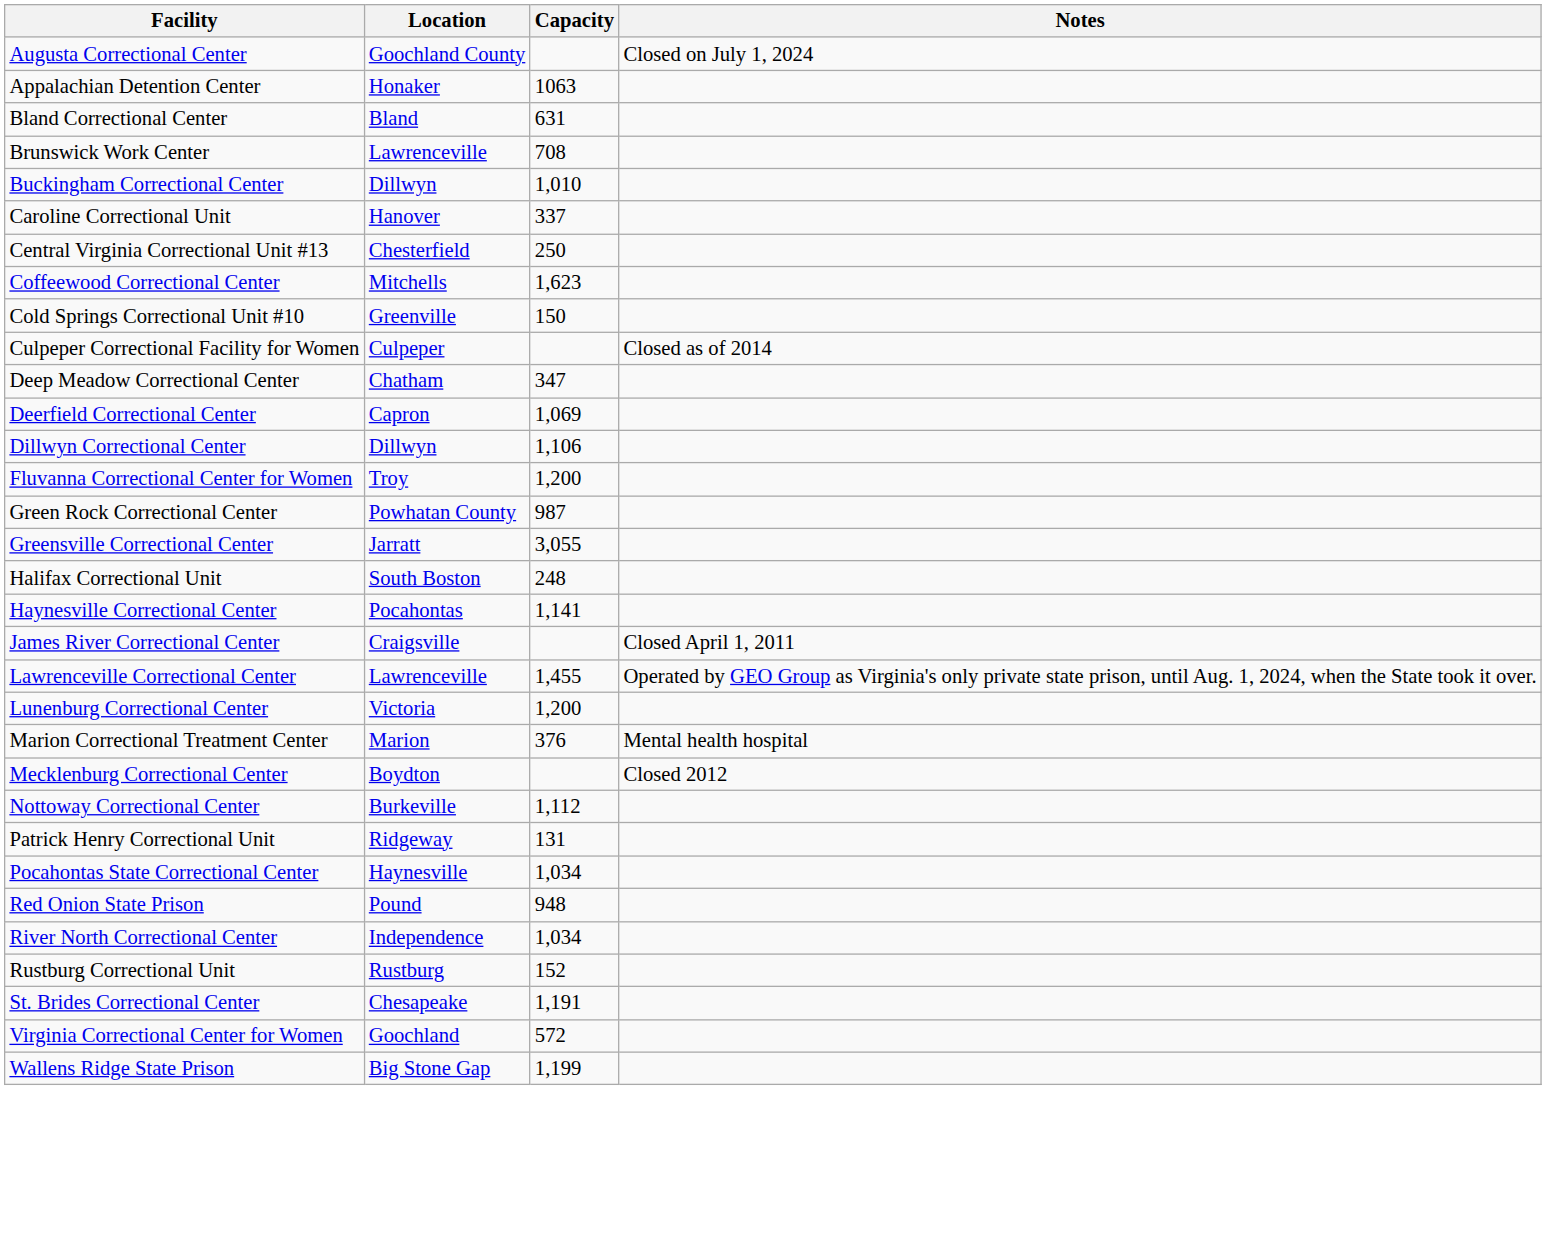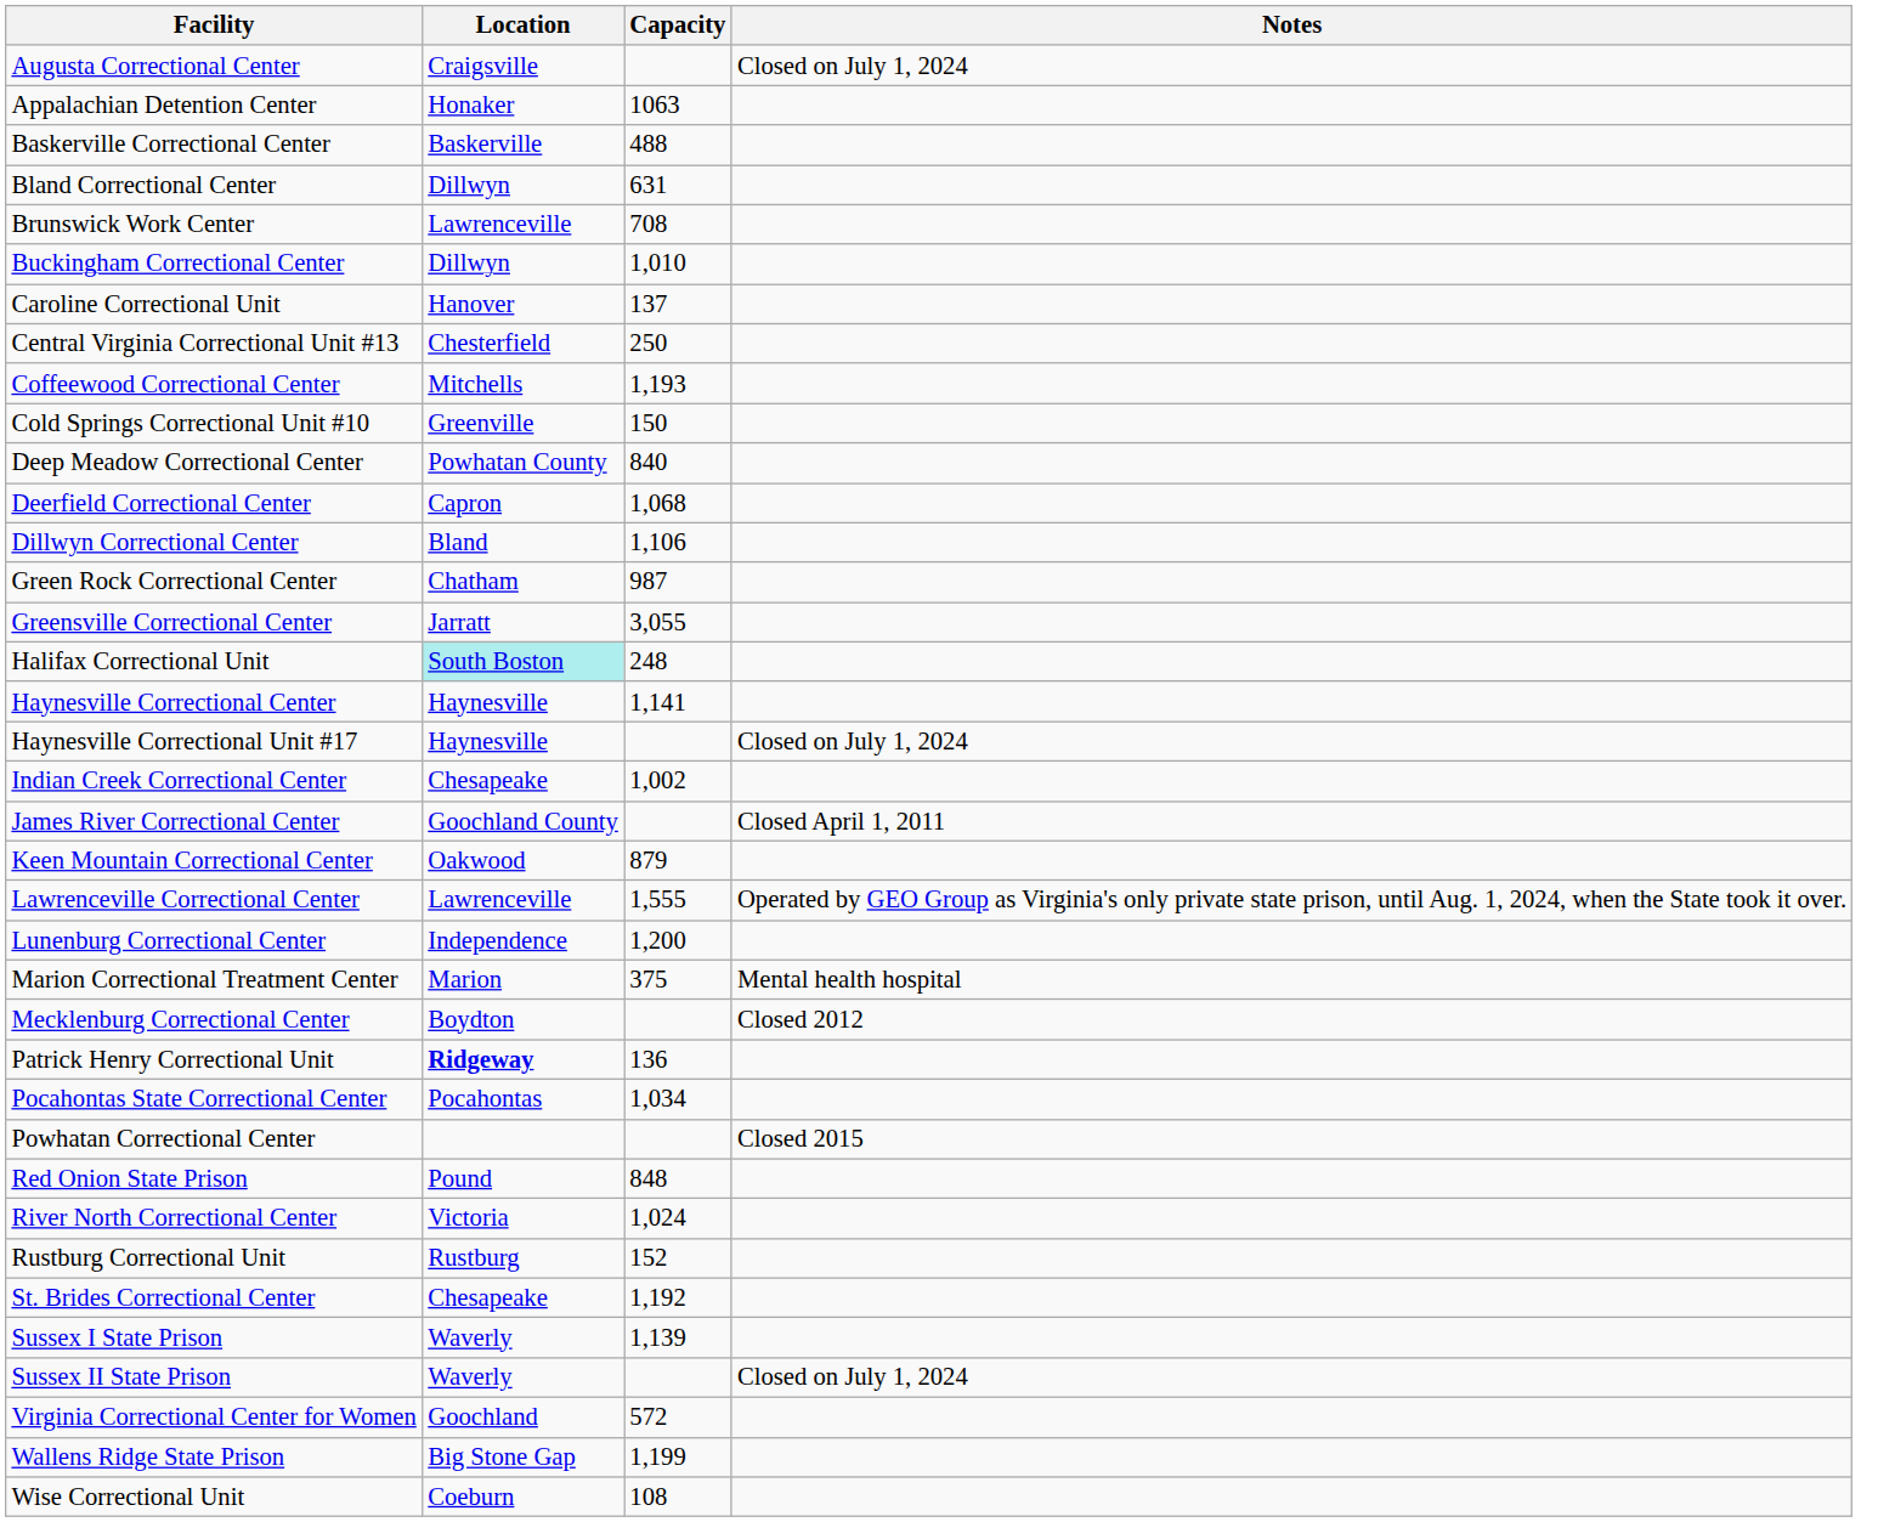 <table class="wikitable sortable">
 <tr>
 <th>Facility</th>
 <th>Location</th>
 <th>Capacity</th>
 <th>Notes</th>
 </tr>
 <tr>
 <td><a href='#'>Augusta Correctional Center</a></td>
-<td><a href='#'>Goochland County</a></td>
+<td><a href='#'>Craigsville</a></td>
 <td></td>
 <td>Closed on July 1, 2024</td>
 </tr>
 <tr>
 <td>Appalachian Detention Center</td>
 <td><a href='#'>Honaker</a></td>
 <td>1063</td>
 <td></td>
 </tr>
 <tr>
+<td>Baskerville Correctional Center</td>
+<td><a href='#'>Baskerville</a></td>
+<td>488</td>
+<td></td>
+</tr>
+<tr>
 <td>Bland Correctional Center</td>
-<td><a href='#'>Bland</a></td>
+<td><a href='#'>Dillwyn</a></td>
 <td>631</td>
 <td></td>
 </tr>
 <tr>
 <td>Brunswick Work Center</td>
 <td><a href='#'>Lawrenceville</a></td>
 <td>708</td>
 <td></td>
 </tr>
 <tr>
 <td><a href='#'>Buckingham Correctional Center</a></td>
 <td><a href='#'>Dillwyn</a></td>
 <td>1,010</td>
 <td></td>
 </tr>
 <tr>
 <td>Caroline Correctional Unit</td>
 <td><a href='#'>Hanover</a></td>
-<td>337</td>
+<td>137</td>
 <td></td>
 </tr>
 <tr>
 <td>Central Virginia Correctional Unit #13</td>
 <td><a href='#'>Chesterfield</a></td>
 <td>250</td>
 <td></td>
 </tr>
 <tr>
 <td><a href='#'>Coffeewood Correctional Center</a></td>
 <td><a href='#'>Mitchells</a></td>
-<td>1,623</td>
+<td>1,193</td>
 <td></td>
 </tr>
 <tr>
 <td>Cold Springs Correctional Unit #10</td>
 <td><a href='#'>Greenville</a></td>
 <td>150</td>
 <td></td>
 </tr>
 <tr>
-<td>Culpeper Correctional Facility for Women</td>
-<td><a href='#'>Culpeper</a></td>
-<td></td>
-<td>Closed as of 2014</td>
-</tr>
-<tr>
 <td>Deep Meadow Correctional Center</td>
-<td><a href='#'>Chatham</a></td>
-<td>347</td>
+<td><a href='#'>Powhatan County</a></td>
+<td>840</td>
 <td></td>
 </tr>
 <tr>
 <td><a href='#'>Deerfield Correctional Center</a></td>
 <td><a href='#'>Capron</a></td>
-<td>1,069</td>
+<td>1,068</td>
 <td></td>
 </tr>
 <tr>
 <td><a href='#'>Dillwyn Correctional Center</a></td>
-<td><a href='#'>Dillwyn</a></td>
+<td><a href='#'>Bland</a></td>
 <td>1,106</td>
 <td></td>
 </tr>
 <tr>
-<td><a href='#'>Fluvanna Correctional Center for Women</a></td>
-<td><a href='#'>Troy</a></td>
-<td>1,200</td>
-<td></td>
-</tr>
-<tr>
 <td>Green Rock Correctional Center</td>
-<td><a href='#'>Powhatan County</a></td>
+<td><a href='#'>Chatham</a></td>
 <td>987</td>
 <td></td>
 </tr>
 <tr>
 <td><a href='#'>Greensville Correctional Center</a></td>
 <td><a href='#'>Jarratt</a></td>
 <td>3,055</td>
 <td></td>
 </tr>
 <tr>
 <td>Halifax Correctional Unit</td>
-<td><a href='#'>South Boston</a></td>
+<td style="background: paleturquoise;"><a href='#'>South Boston</a></td>
 <td>248</td>
 <td></td>
 </tr>
 <tr>
 <td><a href='#'>Haynesville Correctional Center</a></td>
-<td><a href='#'>Pocahontas</a></td>
+<td><a href='#'>Haynesville</a></td>
 <td>1,141</td>
 <td></td>
 </tr>
 <tr>
+<td>Haynesville Correctional Unit #17</td>
+<td><a href='#'>Haynesville</a></td>
+<td></td>
+<td>Closed on July 1, 2024</td>
+</tr>
+<tr>
+<td><a href='#'>Indian Creek Correctional Center</a></td>
+<td><a href='#'>Chesapeake</a></td>
+<td>1,002</td>
+<td></td>
+</tr>
+<tr>
 <td><a href='#'>James River Correctional Center</a></td>
-<td><a href='#'>Craigsville</a></td>
+<td><a href='#'>Goochland County</a></td>
 <td></td>
 <td>Closed April 1, 2011</td>
 </tr>
 <tr>
+<td><a href='#'>Keen Mountain Correctional Center</a></td>
+<td><a href='#'>Oakwood</a></td>
+<td>879</td>
+<td></td>
+</tr>
+<tr>
 <td><a href='#'>Lawrenceville Correctional Center</a></td>
 <td><a href='#'>Lawrenceville</a></td>
-<td>1,455</td>
+<td>1,555</td>
 <td>Operated by <a href='#'>GEO Group</a> as Virginia's only private state prison, until Aug. 1, 2024, when the State took it over.</td>
 </tr>
 <tr>
 <td><a href='#'>Lunenburg Correctional Center</a></td>
-<td><a href='#'>Victoria</a></td>
+<td><a href='#'>Independence</a></td>
 <td>1,200</td>
 <td></td>
 </tr>
 <tr>
 <td>Marion Correctional Treatment Center</td>
 <td><a href='#'>Marion</a></td>
-<td>376</td>
+<td>375</td>
 <td>Mental health hospital</td>
 </tr>
 <tr>
 <td><a href='#'>Mecklenburg Correctional Center</a></td>
 <td><a href='#'>Boydton</a></td>
 <td></td>
 <td>Closed 2012</td>
 </tr>
 <tr>
-<td><a href='#'>Nottoway Correctional Center</a></td>
-<td><a href='#'>Burkeville</a></td>
-<td>1,112</td>
-<td></td>
-</tr>
-<tr>
 <td>Patrick Henry Correctional Unit</td>
-<td><a href='#'>Ridgeway</a></td>
-<td>131</td>
+<td><strong><a href='#'>Ridgeway</a></strong></td>
+<td>136</td>
 <td></td>
 </tr>
 <tr>
 <td><a href='#'>Pocahontas State Correctional Center</a></td>
-<td><a href='#'>Haynesville</a></td>
+<td><a href='#'>Pocahontas</a></td>
 <td>1,034</td>
 <td></td>
 </tr>
 <tr>
+<td>Powhatan Correctional Center</td>
+<td></td>
+<td></td>
+<td>Closed 2015</td>
+</tr>
+<tr>
 <td><a href='#'>Red Onion State Prison</a></td>
 <td><a href='#'>Pound</a></td>
-<td>948</td>
+<td>848</td>
 <td></td>
 </tr>
 <tr>
 <td><a href='#'>River North Correctional Center</a></td>
-<td><a href='#'>Independence</a></td>
-<td>1,034</td>
+<td><a href='#'>Victoria</a></td>
+<td>1,024</td>
 <td></td>
 </tr>
 <tr>
 <td>Rustburg Correctional Unit</td>
 <td><a href='#'>Rustburg</a></td>
 <td>152</td>
 <td></td>
 </tr>
 <tr>
 <td><a href='#'>St. Brides Correctional Center</a></td>
 <td><a href='#'>Chesapeake</a></td>
-<td>1,191</td>
+<td>1,192</td>
 <td></td>
+</tr>
+<tr>
+<td><a href='#'>Sussex I State Prison</a></td>
+<td><a href='#'>Waverly</a></td>
+<td>1,139</td>
+<td></td>
+</tr>
+<tr>
+<td><a href='#'>Sussex II State Prison</a></td>
+<td><a href='#'>Waverly</a></td>
+<td></td>
+<td>Closed on July 1, 2024</td>
 </tr>
 <tr>
 <td><a href='#'>Virginia Correctional Center for Women</a></td>
 <td><a href='#'>Goochland</a></td>
 <td>572</td>
 <td></td>
 </tr>
 <tr>
 <td><a href='#'>Wallens Ridge State Prison</a></td>
 <td><a href='#'>Big Stone Gap</a></td>
 <td>1,199</td>
 <td></td>
 </tr>
+<tr>
+<td>Wise Correctional Unit</td>
+<td><a href='#'>Coeburn</a></td>
+<td>108</td>
+<td></td>
+</tr>
 </table>
